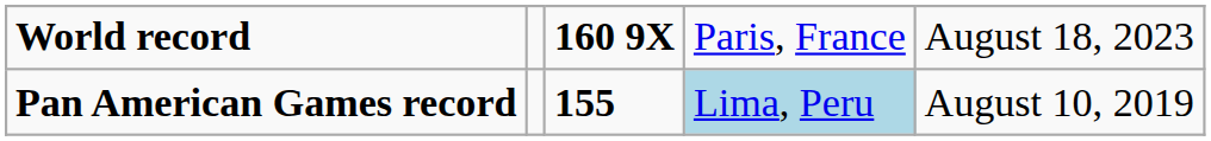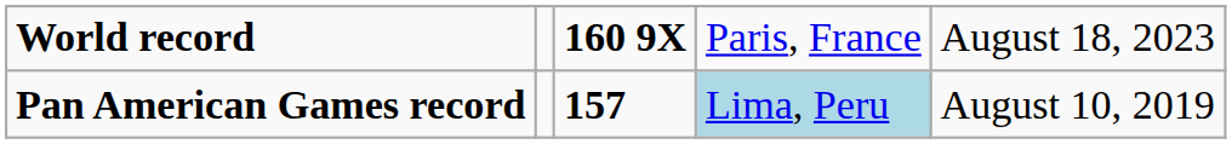 <table class="wikitable">
 <tr>
 <td><strong>World record</strong></td>
 <td><br></td>
 <td><strong>160 9X</strong></td>
 <td><a href='#'>Paris</a>, <a href='#'>France</a></td>
 <td>August 18, 2023</td>
 </tr>
 <tr>
 <td><strong>Pan American Games record</strong></td>
 <td><br></td>
-<td><strong>155</strong></td>
+<td><strong>157</strong></td>
 <td style="background: lightblue;"><a href='#'>Lima</a>, <a href='#'>Peru</a></td>
 <td>August 10, 2019</td>
 </tr>
 </table>
